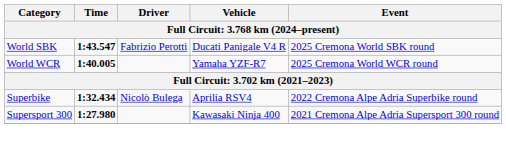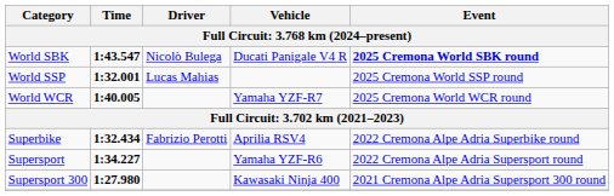 <table class="wikitable">
 <tr>
 <th>Category</th>
 <th>Time</th>
 <th>Driver</th>
 <th>Vehicle</th>
 <th>Event</th>
 </tr>
 <tr>
 <th colspan=5>Full Circuit: 3.768 km (2024–present)</th>
 </tr>
 <tr>
 <td><a href='#'>World SBK</a></td>
 <td><strong>1:43.547</strong></td>
-<td><a href='#'>Fabrizio Perotti</a></td>
+<td><a href='#'>Nicolò Bulega</a></td>
 <td><a href='#'>Ducati Panigale V4 R</a></td>
-<td><a href='#'>2025 Cremona World SBK round</a></td>
+<td><strong><a href='#'>2025 Cremona World SBK round</a></strong></td>
+</tr>
+<tr>
+<td><a href='#'>World SSP</a></td>
+<td><strong>1:32.001</strong></td>
+<td><a href='#'>Lucas Mahias</a></td>
+<td></td>
+<td><a href='#'>2025 Cremona World SSP round</a></td>
 </tr>
 <tr>
 <td><a href='#'>World WCR</a></td>
 <td><strong>1:40.005</strong></td>
 <td></td>
 <td><a href='#'>Yamaha YZF-R7</a></td>
 <td><a href='#'>2025 Cremona World WCR round</a></td>
 </tr>
 <tr>
 <th colspan=5>Full Circuit: 3.702 km (2021–2023)</th>
 </tr>
 <tr>
 <td><a href='#'>Superbike</a></td>
 <td><strong>1:32.434</strong></td>
-<td><a href='#'>Nicolò Bulega</a></td>
+<td><a href='#'>Fabrizio Perotti</a></td>
 <td><a href='#'>Aprilia RSV4</a></td>
 <td><a href='#'>2022 Cremona Alpe Adria Superbike round</a></td>
+</tr>
+<tr>
+<td><a href='#'>Supersport</a></td>
+<td><strong>1:34.227</strong></td>
+<td></td>
+<td><a href='#'>Yamaha YZF-R6</a></td>
+<td><a href='#'>2022 Cremona Alpe Adria Supersport round</a></td>
 </tr>
 <tr>
 <td><a href='#'>Supersport 300</a></td>
 <td><strong>1:27.980</strong></td>
 <td></td>
 <td><a href='#'>Kawasaki Ninja 400</a></td>
 <td><a href='#'>2021 Cremona Alpe Adria Supersport 300 round</a></td>
 </tr>
 <tr>
 </tr>
 </table>
